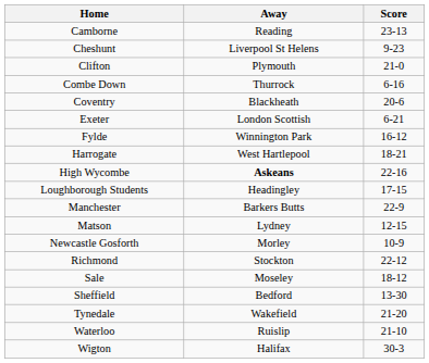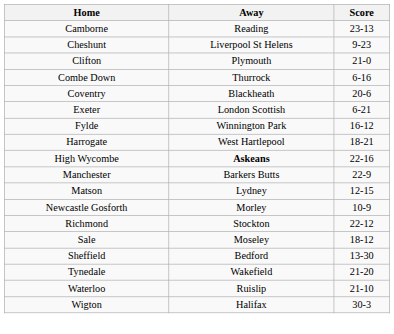 <table class="wikitable" style="text-align: center">
 <tr>
 <th width=250>Home</th>
 <th width=250>Away</th>
 <th width=80>Score</th>
 </tr>
 <tr>
 <td>Camborne</td>
 <td>Reading</td>
 <td>23-13</td>
 </tr>
 <tr>
 <td>Cheshunt</td>
 <td>Liverpool St Helens</td>
 <td>9-23</td>
 </tr>
 <tr>
 <td>Clifton</td>
 <td>Plymouth</td>
 <td>21-0</td>
 </tr>
 <tr>
 <td>Combe Down</td>
 <td>Thurrock</td>
 <td>6-16</td>
 </tr>
 <tr>
 <td>Coventry</td>
 <td>Blackheath</td>
 <td>20-6</td>
 </tr>
 <tr>
 <td>Exeter</td>
 <td>London Scottish</td>
 <td>6-21</td>
 </tr>
 <tr>
 <td>Fylde</td>
 <td>Winnington Park</td>
 <td>16-12</td>
 </tr>
 <tr>
 <td>Harrogate</td>
 <td>West Hartlepool</td>
 <td>18-21</td>
 </tr>
 <tr>
 <td>High Wycombe</td>
 <td><strong>Askeans</strong></td>
 <td>22-16</td>
 </tr>
 <tr>
-<td>Loughborough Students</td>
-<td>Headingley</td>
-<td>17-15</td>
-</tr>
-<tr>
 <td>Manchester</td>
 <td>Barkers Butts</td>
 <td>22-9</td>
 </tr>
 <tr>
 <td>Matson</td>
 <td>Lydney</td>
 <td>12-15</td>
 </tr>
 <tr>
 <td>Newcastle Gosforth</td>
 <td>Morley</td>
 <td>10-9</td>
 </tr>
 <tr>
 <td>Richmond</td>
 <td>Stockton</td>
 <td>22-12</td>
 </tr>
 <tr>
 <td>Sale</td>
 <td>Moseley</td>
 <td>18-12</td>
 </tr>
 <tr>
 <td>Sheffield</td>
 <td>Bedford</td>
 <td>13-30</td>
 </tr>
 <tr>
 <td>Tynedale</td>
 <td>Wakefield</td>
 <td>21-20</td>
 </tr>
 <tr>
 <td>Waterloo</td>
 <td>Ruislip</td>
 <td>21-10</td>
 </tr>
 <tr>
 <td>Wigton</td>
 <td>Halifax</td>
 <td>30-3</td>
 </tr>
 </table>
